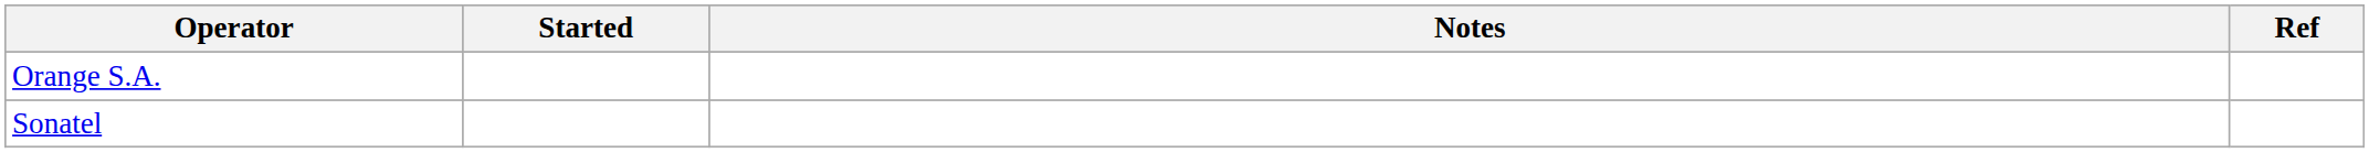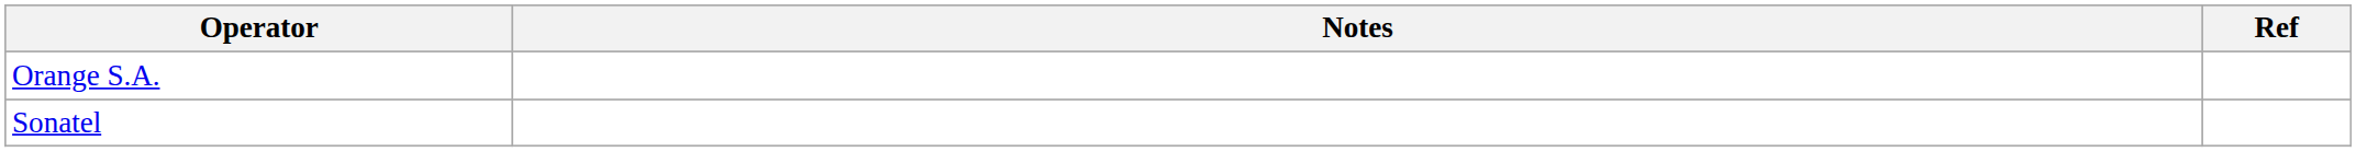 <table class="wikitable" style="background: #FFFFFF; width: 100%; white-space: normal;">
 <tr>
 <th scope="col" width="100px">Operator</th>
-<th scope="col" width="20px">Started</th>
 <th scope="col" width="350px">Notes</th>
 <th scope="col" width="20px">Ref</th>
 </tr>
 <tr>
 <td><a href='#'>Orange S.A.</a></td>
 <td></td>
 <td></td>
-<td></td>
 </tr>
 <tr>
 <td><a href='#'>Sonatel</a></td>
 <td></td>
 <td></td>
-<td></td>
 </tr>
 </table>
